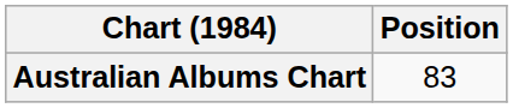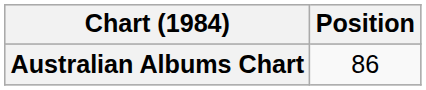 <table class="wikitable plainrowheaders">
 <tr>
 <th scope="col">Chart (1984)</th>
 <th scope="col">Position</th>
 </tr>
 <tr>
 <th scope="row">Australian Albums Chart</th>
-<td align="center">83</td>
+<td align="center">86</td>
 </tr>
 </table>
